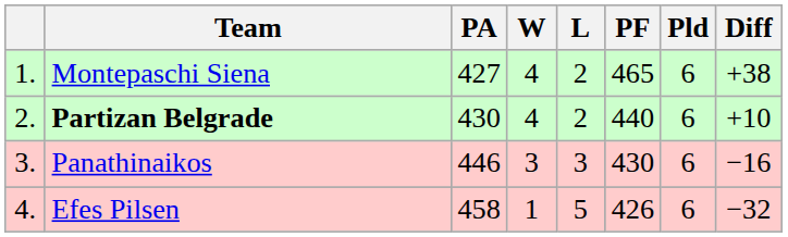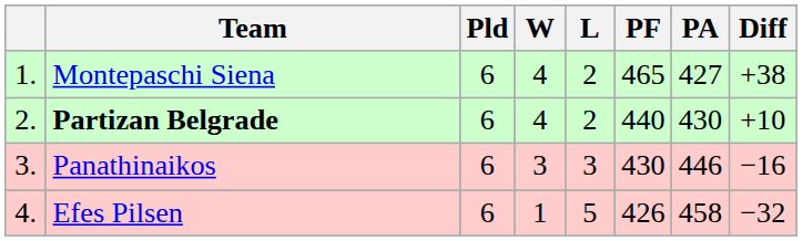 <table class=wikitable style="text-align:center">
 <tr>
 <th width=15></th>
 <th width=220>Team</th>
-<th width=20>PA</th>
+<th width=20>Pld</th>
 <th width=20>W</th>
 <th width=20>L</th>
 <th width=20>PF</th>
-<th width=20>Pld</th>
+<th width=20>PA</th>
 <th width=30>Diff</th>
 </tr>
 <tr style="background: #ccffcc;">
 <td>1.</td>
 <td align=left> <a href='#'>Montepaschi Siena</a></td>
-<td>427</td>
+<td>6</td>
 <td>4</td>
 <td>2</td>
 <td>465</td>
-<td>6</td>
+<td>427</td>
 <td>+38</td>
 </tr>
 <tr style="background: #ccffcc;">
 <td>2.</td>
 <td align=left> <strong>Partizan Belgrade</strong></td>
-<td>430</td>
+<td>6</td>
 <td>4</td>
 <td>2</td>
 <td>440</td>
-<td>6</td>
+<td>430</td>
 <td>+10</td>
 </tr>
 <tr style="background: #ffcccc;">
 <td>3.</td>
 <td align=left> <a href='#'>Panathinaikos</a></td>
-<td>446</td>
+<td>6</td>
 <td>3</td>
 <td>3</td>
 <td>430</td>
-<td>6</td>
+<td>446</td>
 <td>−16</td>
 </tr>
 <tr style="background: #ffcccc;">
 <td>4.</td>
 <td align=left> <a href='#'>Efes Pilsen</a></td>
-<td>458</td>
+<td>6</td>
 <td>1</td>
 <td>5</td>
 <td>426</td>
-<td>6</td>
+<td>458</td>
 <td>−32</td>
 </tr>
 </table>
